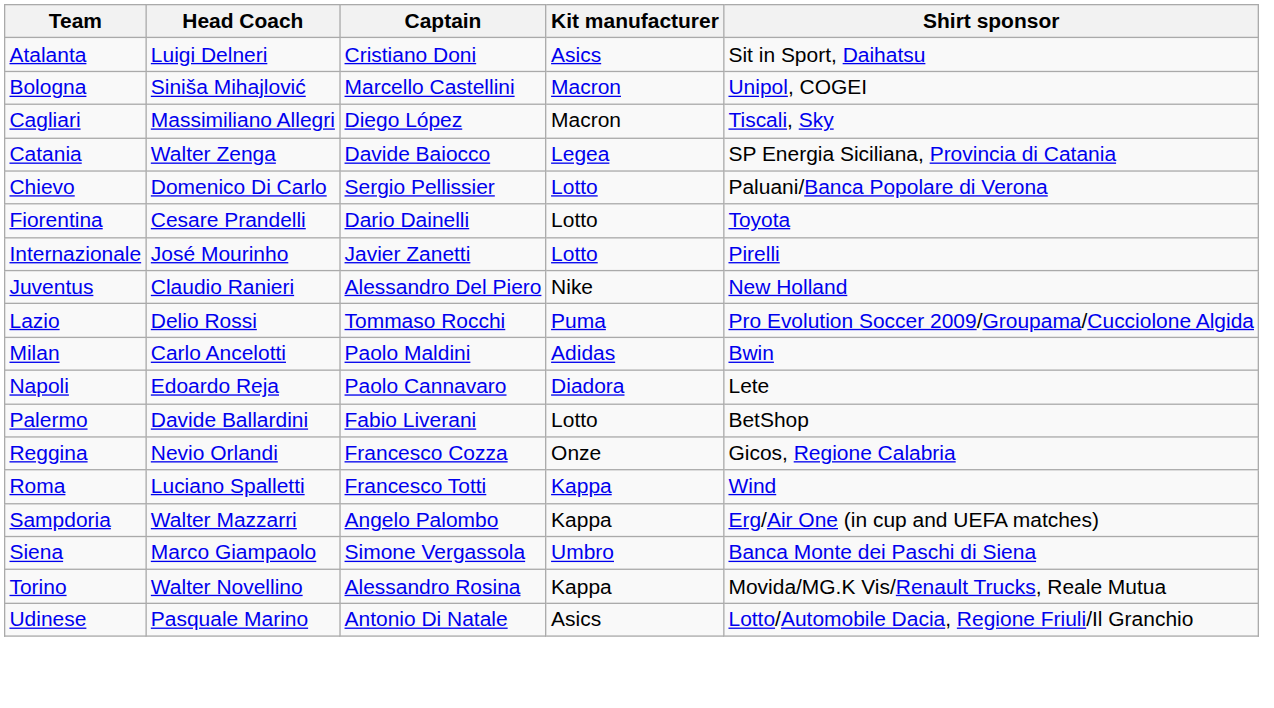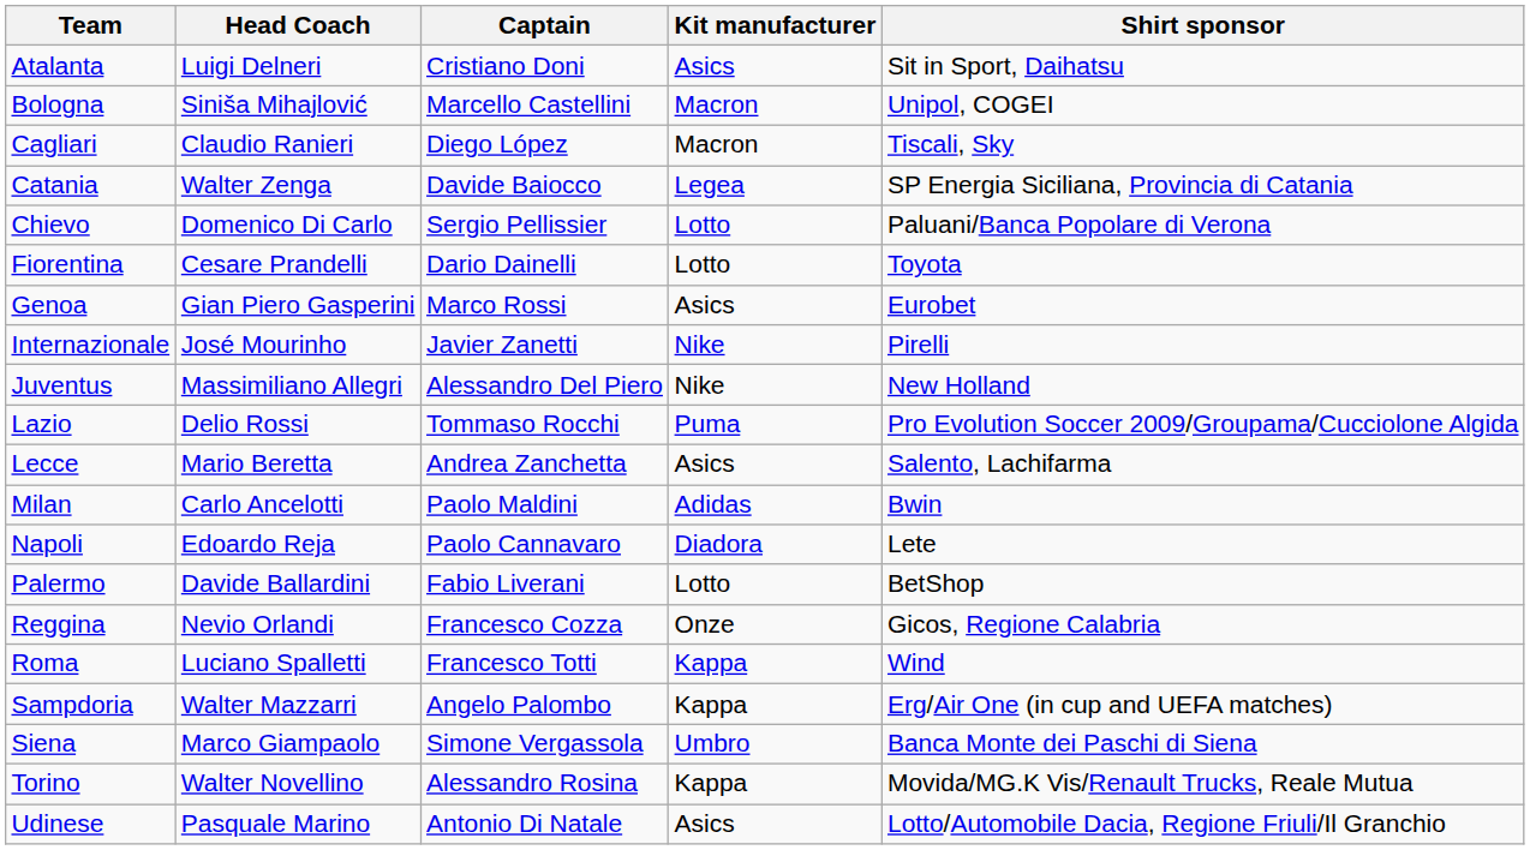 <table class="wikitable sortable">
 <tr>
 <th>Team</th>
 <th>Head Coach</th>
 <th>Captain</th>
 <th>Kit manufacturer</th>
 <th>Shirt sponsor</th>
 </tr>
 <tr>
 <td><a href='#'>Atalanta</a></td>
 <td> <a href='#'>Luigi Delneri</a></td>
 <td> <a href='#'>Cristiano Doni</a></td>
 <td><a href='#'>Asics</a></td>
 <td>Sit in Sport, <a href='#'>Daihatsu</a></td>
 </tr>
 <tr>
 <td><a href='#'>Bologna</a></td>
 <td> <a href='#'>Siniša Mihajlović</a></td>
 <td> <a href='#'>Marcello Castellini</a></td>
 <td><a href='#'>Macron</a></td>
 <td><a href='#'>Unipol</a>, COGEI</td>
 </tr>
 <tr>
 <td><a href='#'>Cagliari</a></td>
-<td> <a href='#'>Massimiliano Allegri</a></td>
+<td> <a href='#'>Claudio Ranieri</a></td>
 <td> <a href='#'>Diego López</a></td>
 <td>Macron</td>
 <td><a href='#'>Tiscali</a>, <a href='#'>Sky</a></td>
 </tr>
 <tr>
 <td><a href='#'>Catania</a></td>
 <td> <a href='#'>Walter Zenga</a></td>
 <td> <a href='#'>Davide Baiocco</a></td>
 <td><a href='#'>Legea</a></td>
 <td>SP Energia Siciliana, <a href='#'>Provincia di Catania</a></td>
 </tr>
 <tr>
 <td><a href='#'>Chievo</a></td>
 <td> <a href='#'>Domenico Di Carlo</a></td>
 <td> <a href='#'>Sergio Pellissier</a></td>
 <td><a href='#'>Lotto</a></td>
 <td>Paluani/<a href='#'>Banca Popolare di Verona</a></td>
 </tr>
 <tr>
 <td><a href='#'>Fiorentina</a></td>
 <td> <a href='#'>Cesare Prandelli</a></td>
 <td> <a href='#'>Dario Dainelli</a></td>
 <td>Lotto</td>
 <td><a href='#'>Toyota</a></td>
 </tr>
 <tr>
+<td><a href='#'>Genoa</a></td>
+<td> <a href='#'>Gian Piero Gasperini</a></td>
+<td> <a href='#'>Marco Rossi</a></td>
+<td>Asics</td>
+<td><a href='#'>Eurobet</a></td>
+</tr>
+<tr>
 <td><a href='#'>Internazionale</a></td>
 <td> <a href='#'>José Mourinho</a></td>
 <td> <a href='#'>Javier Zanetti</a></td>
-<td><a href='#'>Lotto</a></td>
+<td><a href='#'>Nike</a></td>
 <td><a href='#'>Pirelli</a></td>
 </tr>
 <tr>
 <td><a href='#'>Juventus</a></td>
-<td> <a href='#'>Claudio Ranieri</a></td>
+<td> <a href='#'>Massimiliano Allegri</a></td>
 <td> <a href='#'>Alessandro Del Piero</a></td>
 <td>Nike</td>
 <td><a href='#'>New Holland</a></td>
 </tr>
 <tr>
 <td><a href='#'>Lazio</a></td>
 <td> <a href='#'>Delio Rossi</a></td>
 <td> <a href='#'>Tommaso Rocchi</a></td>
 <td><a href='#'>Puma</a></td>
 <td><a href='#'>Pro Evolution Soccer 2009</a>/<a href='#'>Groupama</a>/<a href='#'>Cucciolone Algida</a></td>
+</tr>
+<tr>
+<td><a href='#'>Lecce</a></td>
+<td> <a href='#'>Mario Beretta</a></td>
+<td> <a href='#'>Andrea Zanchetta</a></td>
+<td>Asics</td>
+<td><a href='#'>Salento</a>, Lachifarma</td>
 </tr>
 <tr>
 <td><a href='#'>Milan</a></td>
 <td> <a href='#'>Carlo Ancelotti</a></td>
 <td> <a href='#'>Paolo Maldini</a></td>
 <td><a href='#'>Adidas</a></td>
 <td><a href='#'>Bwin</a></td>
 </tr>
 <tr>
 <td><a href='#'>Napoli</a></td>
 <td> <a href='#'>Edoardo Reja</a></td>
 <td> <a href='#'>Paolo Cannavaro</a></td>
 <td><a href='#'>Diadora</a></td>
 <td>Lete</td>
 </tr>
 <tr>
 <td><a href='#'>Palermo</a></td>
 <td> <a href='#'>Davide Ballardini</a></td>
 <td> <a href='#'>Fabio Liverani</a></td>
 <td>Lotto</td>
 <td>BetShop</td>
 </tr>
 <tr>
 <td><a href='#'>Reggina</a></td>
 <td> <a href='#'>Nevio Orlandi</a></td>
 <td> <a href='#'>Francesco Cozza</a></td>
 <td>Onze</td>
 <td>Gicos, <a href='#'>Regione Calabria</a></td>
 </tr>
 <tr>
 <td><a href='#'>Roma</a></td>
 <td> <a href='#'>Luciano Spalletti</a></td>
 <td> <a href='#'>Francesco Totti</a></td>
 <td><a href='#'>Kappa</a></td>
 <td><a href='#'>Wind</a></td>
 </tr>
 <tr>
 <td><a href='#'>Sampdoria</a></td>
 <td> <a href='#'>Walter Mazzarri</a></td>
 <td> <a href='#'>Angelo Palombo</a></td>
 <td>Kappa</td>
 <td><a href='#'>Erg</a>/<a href='#'>Air One</a> (in cup and UEFA matches)</td>
 </tr>
 <tr>
 <td><a href='#'>Siena</a></td>
 <td> <a href='#'>Marco Giampaolo</a></td>
 <td> <a href='#'>Simone Vergassola</a></td>
 <td><a href='#'>Umbro</a></td>
 <td><a href='#'>Banca Monte dei Paschi di Siena</a></td>
 </tr>
 <tr>
 <td><a href='#'>Torino</a></td>
 <td> <a href='#'>Walter Novellino</a></td>
 <td> <a href='#'>Alessandro Rosina</a></td>
 <td>Kappa</td>
 <td>Movida/MG.K Vis/<a href='#'>Renault Trucks</a>, Reale Mutua</td>
 </tr>
 <tr>
 <td><a href='#'>Udinese</a></td>
 <td> <a href='#'>Pasquale Marino</a></td>
 <td> <a href='#'>Antonio Di Natale</a></td>
 <td>Asics</td>
 <td><a href='#'>Lotto</a>/<a href='#'>Automobile Dacia</a>, <a href='#'>Regione Friuli</a>/Il Granchio</td>
 </tr>
 </table>
